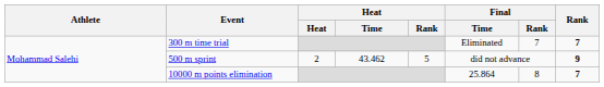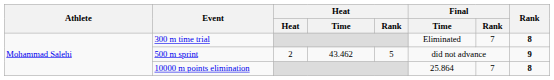 <table class="wikitable" width="72%" style="text-align:center; font-size:90%">
 <tr>
 <th rowspan="2" width="22%">Athlete</th>
 <th rowspan="2" width="18%">Event</th>
 <th colspan="3" width="20%">Heat</th>
 <th colspan="2" width="15%">Final</th>
 <th rowspan="2" width="6%">Rank</th>
 </tr>
 <tr>
 <th width="5%">Heat</th>
 <th width="10%">Time</th>
 <th>Rank</th>
 <th width="10%">Time</th>
 <th>Rank</th>
 </tr>
 <tr>
 <td rowspan=3 align="left"><a href='#'>Mohammad Salehi</a></td>
 <td align="left"><a href='#'>300 m time trial</a></td>
 <td bgcolor=#DCDCDC colspan=3></td>
 <td>Eliminated</td>
 <td>7</td>
-<td><strong>7</strong></td>
+<td><strong>8</strong></td>
 </tr>
 <tr>
 <td align="left"><a href='#'>500 m sprint</a></td>
 <td>2</td>
 <td>43.462</td>
 <td>5</td>
 <td colspan=2>did not advance</td>
 <td><strong>9</strong></td>
 </tr>
 <tr>
 <td align="left"><a href='#'>10000 m points elimination</a></td>
 <td bgcolor=#DCDCDC colspan=3></td>
 <td>25.864</td>
-<td>8</td>
-<td><strong>7</strong></td>
+<td>7</td>
+<td><strong>8</strong></td>
 </tr>
 </table>
